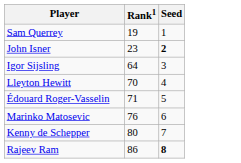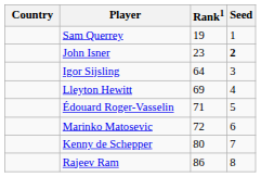 <table class="sortable wikitable">
 <tr>
+<th width="70">Country</th>
 <th width="175">Player</th>
 <th>Rank<sup>1</sup></th>
 <th>Seed</th>
 </tr>
 <tr>
+<td></td>
 <td><a href='#'>Sam Querrey</a></td>
 <td>19</td>
 <td>1</td>
 </tr>
 <tr>
+<td></td>
 <td><a href='#'>John Isner</a></td>
 <td>23</td>
 <td><strong>2</strong></td>
 </tr>
 <tr>
+<td></td>
 <td><a href='#'>Igor Sijsling</a></td>
 <td>64</td>
 <td>3</td>
 </tr>
 <tr>
+<td></td>
 <td><a href='#'>Lleyton Hewitt</a></td>
-<td>70</td>
+<td>69</td>
 <td>4</td>
 </tr>
 <tr>
+<td></td>
 <td><a href='#'>Édouard Roger-Vasselin</a></td>
 <td>71</td>
 <td>5</td>
 </tr>
 <tr>
+<td></td>
 <td><a href='#'>Marinko Matosevic</a></td>
-<td>76</td>
+<td>72</td>
 <td>6</td>
 </tr>
 <tr>
+<td></td>
 <td><a href='#'>Kenny de Schepper</a></td>
 <td>80</td>
 <td>7</td>
 </tr>
 <tr>
+<td></td>
 <td><a href='#'>Rajeev Ram</a></td>
 <td>86</td>
-<td><strong>8</strong></td>
+<td>8</td>
 </tr>
 </table>
